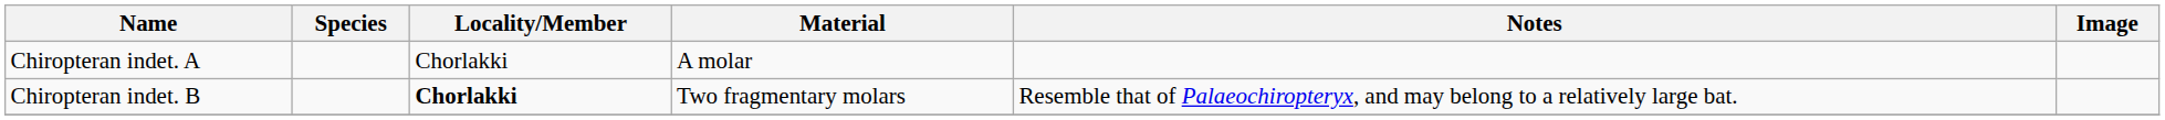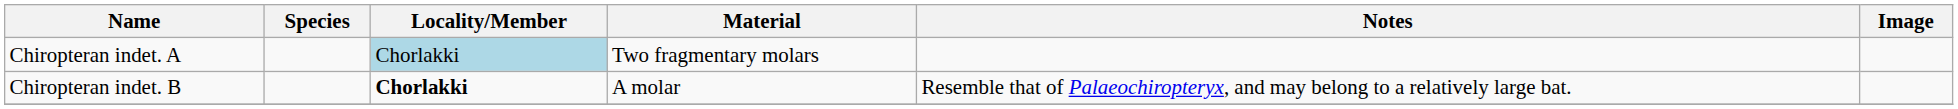 <table class="wikitable" align="center" width="75%">
 <tr>
 <th>Name</th>
 <th>Species</th>
 <th>Locality/Member</th>
 <th>Material</th>
 <th>Notes</th>
 <th>Image</th>
 </tr>
 <tr>
 <td>Chiropteran indet. A</td>
 <td></td>
-<td>Chorlakki</td>
-<td>A molar</td>
+<td style="background: lightblue;">Chorlakki</td>
+<td>Two fragmentary molars</td>
 <td></td>
 <td></td>
 </tr>
 <tr>
 <td>Chiropteran indet. B</td>
 <td></td>
 <td><strong>Chorlakki</strong></td>
-<td>Two fragmentary molars</td>
+<td>A molar</td>
 <td>Resemble that of <em><a href='#'>Palaeochiropteryx</a></em>, and may belong to a relatively large bat.</td>
 <td></td>
 </tr>
 <tr>
 </tr>
 </table>
